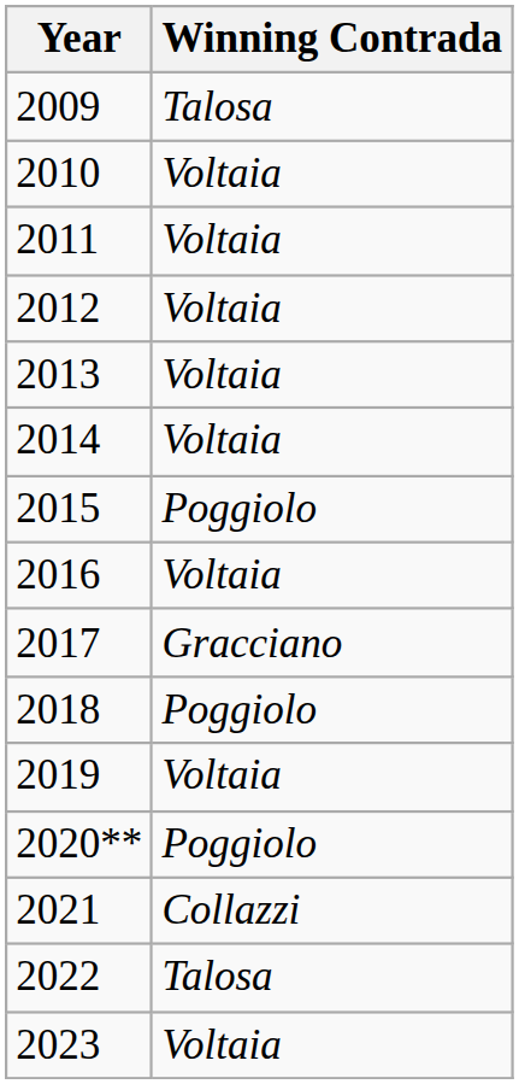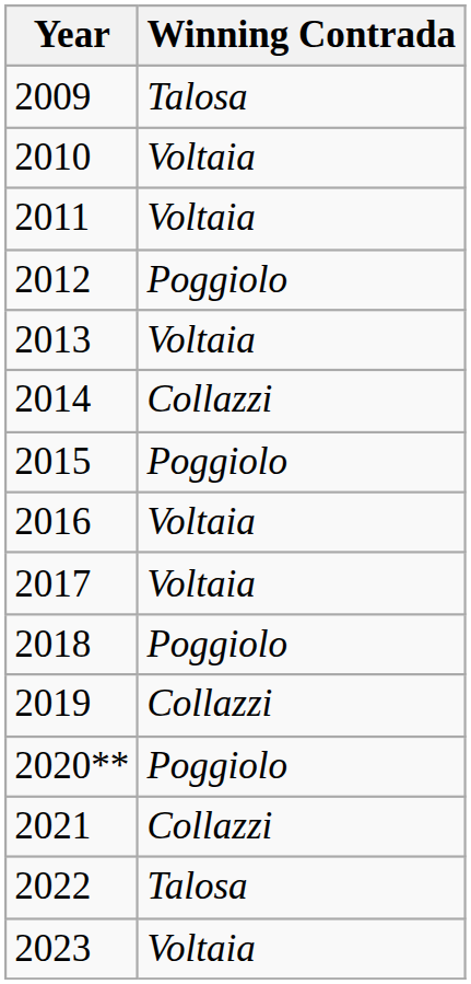 <table class="wikitable">
 <tr>
 <th>Year</th>
 <th>Winning Contrada</th>
 </tr>
 <tr>
 <td>2009</td>
 <td><em>Talosa</em></td>
 </tr>
 <tr>
 <td>2010</td>
 <td><em>Voltaia</em></td>
 </tr>
 <tr>
 <td>2011</td>
 <td><em>Voltaia</em></td>
 </tr>
 <tr>
 <td>2012</td>
-<td><em>Voltaia</em></td>
+<td><em>Poggiolo</em></td>
 </tr>
 <tr>
 <td>2013</td>
 <td><em>Voltaia</em></td>
 </tr>
 <tr>
 <td>2014</td>
-<td><em>Voltaia</em></td>
+<td><em>Collazzi</em></td>
 </tr>
 <tr>
 <td>2015</td>
 <td><em>Poggiolo</em></td>
 </tr>
 <tr>
 <td>2016</td>
 <td><em>Voltaia</em></td>
 </tr>
 <tr>
 <td>2017</td>
-<td><em>Gracciano</em></td>
+<td><em>Voltaia</em></td>
 </tr>
 <tr>
 <td>2018</td>
 <td><em>Poggiolo</em></td>
 </tr>
 <tr>
 <td>2019</td>
-<td><em>Voltaia</em></td>
+<td><em>Collazzi</em></td>
 </tr>
 <tr>
 <td>2020**</td>
 <td><em>Poggiolo</em></td>
 </tr>
 <tr>
 <td>2021</td>
 <td><em>Collazzi</em></td>
 </tr>
 <tr>
 <td>2022</td>
 <td><em>Talosa</em></td>
 </tr>
 <tr>
 <td>2023</td>
 <td><em>Voltaia</em></td>
 </tr>
 </table>
